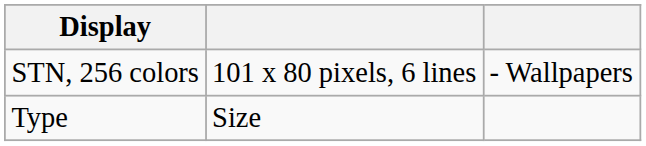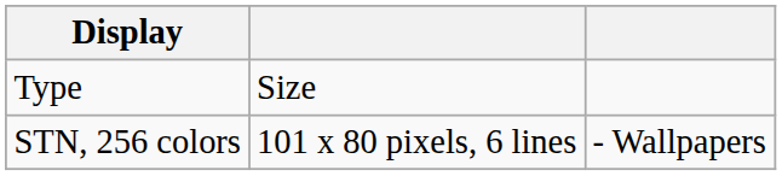 <table class="wikitable">
 <tr>
 <th>Display</th>
 <th></th>
 <th></th>
 </tr>
 <tr>
+<td>Type</td>
+<td>Size</td>
+<td></td>
+</tr>
+<tr>
 <td>STN, 256 colors</td>
 <td>101 x 80 pixels, 6 lines</td>
 <td>- Wallpapers</td>
 </tr>
-<tr>
-<td>Type</td>
-<td>Size</td>
-<td></td>
-</tr>
 </table>
